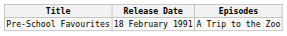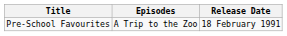 <table class="wikitable">
 <tr>
 <th>Title</th>
+<th>Episodes</th>
 <th>Release Date</th>
-<th>Episodes</th>
 </tr>
 <tr>
 <td>Pre-School Favourites</td>
+<td>A Trip to the Zoo</td>
 <td>18 February 1991</td>
-<td>A Trip to the Zoo</td>
 </tr>
 </table>
